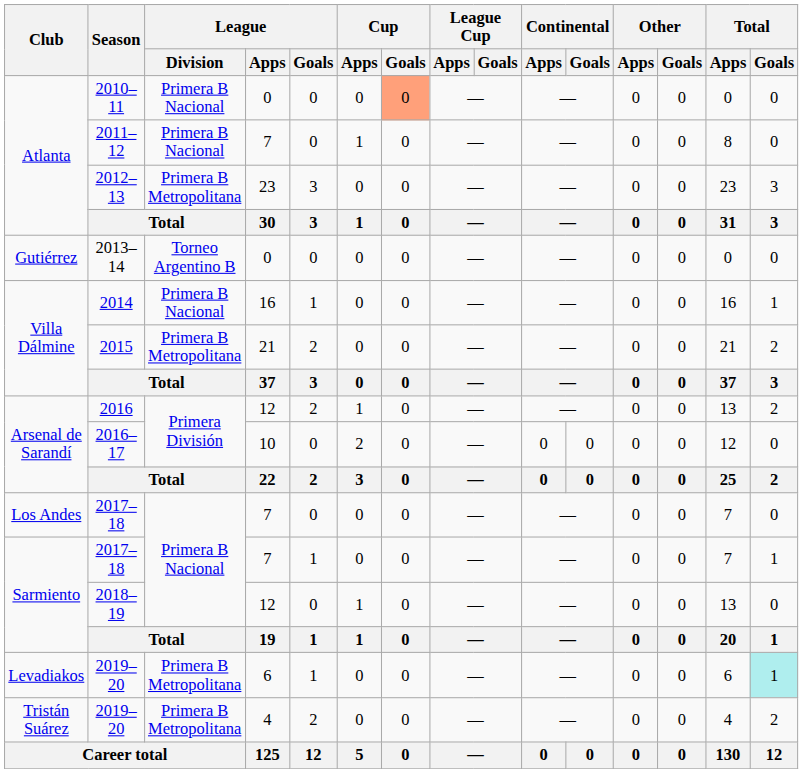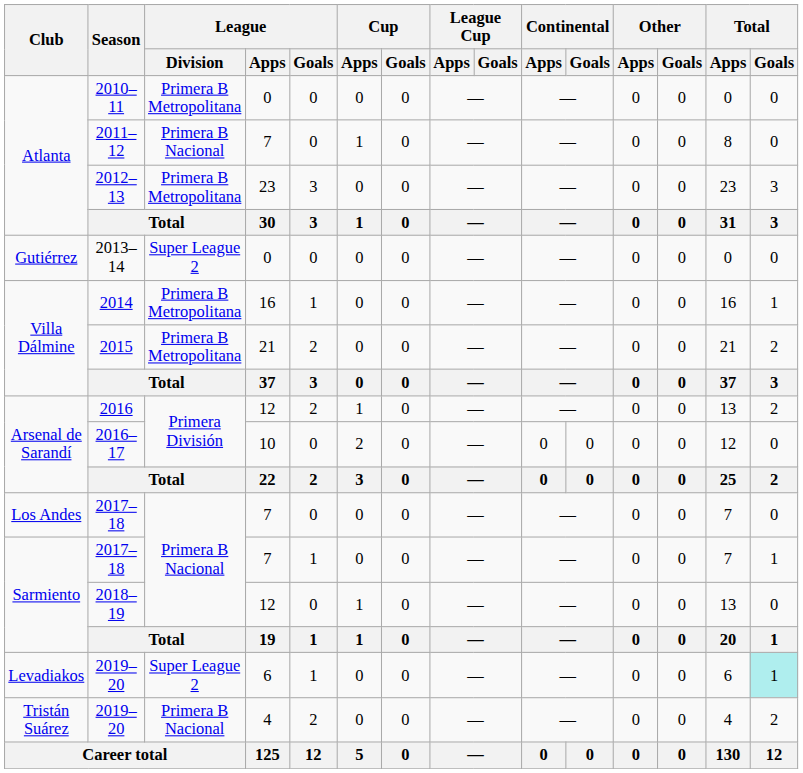 <table class="wikitable" style="text-align:center">
 <tr>
 <th rowspan="2">Club</th>
 <th rowspan="2">Season</th>
 <th colspan="3">League</th>
 <th colspan="2">Cup</th>
 <th colspan="2">League Cup</th>
 <th colspan="2">Continental</th>
 <th colspan="2">Other</th>
 <th colspan="2">Total</th>
 </tr>
 <tr>
 <th>Division</th>
 <th>Apps</th>
 <th>Goals</th>
 <th>Apps</th>
 <th>Goals</th>
 <th>Apps</th>
 <th>Goals</th>
 <th>Apps</th>
 <th>Goals</th>
 <th>Apps</th>
 <th>Goals</th>
 <th>Apps</th>
 <th>Goals</th>
 </tr>
 <tr>
 <td rowspan="4"><a href='#'>Atlanta</a></td>
 <td><a href='#'>2010–11</a></td>
-<td rowspan="1"><a href='#'>Primera B Nacional</a></td>
+<td rowspan="1"><a href='#'>Primera B Metropolitana</a></td>
 <td>0</td>
 <td>0</td>
 <td>0</td>
-<td style="background: lightsalmon;">0</td>
+<td>0</td>
 <td colspan="2">—</td>
 <td colspan="2">—</td>
 <td>0</td>
 <td>0</td>
 <td>0</td>
 <td>0</td>
 </tr>
 <tr>
 <td><a href='#'>2011–12</a></td>
 <td rowspan="1"><a href='#'>Primera B Nacional</a></td>
 <td>7</td>
 <td>0</td>
 <td>1</td>
 <td>0</td>
 <td colspan="2">—</td>
 <td colspan="2">—</td>
 <td>0</td>
 <td>0</td>
 <td>8</td>
 <td>0</td>
 </tr>
 <tr>
 <td><a href='#'>2012–13</a></td>
 <td rowspan="1"><a href='#'>Primera B Metropolitana</a></td>
 <td>23</td>
 <td>3</td>
 <td>0</td>
 <td>0</td>
 <td colspan="2">—</td>
 <td colspan="2">—</td>
 <td>0</td>
 <td>0</td>
 <td>23</td>
 <td>3</td>
 </tr>
 <tr>
 <th colspan="2">Total</th>
 <th>30</th>
 <th>3</th>
 <th>1</th>
 <th>0</th>
 <th colspan="2">—</th>
 <th colspan="2">—</th>
 <th>0</th>
 <th>0</th>
 <th>31</th>
 <th>3</th>
 </tr>
 <tr>
 <td rowspan="1"><a href='#'>Gutiérrez</a></td>
 <td>2013–14</td>
-<td rowspan="1"><a href='#'>Torneo Argentino B</a></td>
+<td rowspan="1"><a href='#'>Super League 2</a></td>
 <td>0</td>
 <td>0</td>
 <td>0</td>
 <td>0</td>
 <td colspan="2">—</td>
 <td colspan="2">—</td>
 <td>0</td>
 <td>0</td>
 <td>0</td>
 <td>0</td>
 </tr>
 <tr>
 <td rowspan="3"><a href='#'>Villa Dálmine</a></td>
 <td><a href='#'>2014</a></td>
-<td rowspan="1"><a href='#'>Primera B Nacional</a></td>
+<td rowspan="1"><a href='#'>Primera B Metropolitana</a></td>
 <td>16</td>
 <td>1</td>
 <td>0</td>
 <td>0</td>
 <td colspan="2">—</td>
 <td colspan="2">—</td>
 <td>0</td>
 <td>0</td>
 <td>16</td>
 <td>1</td>
 </tr>
 <tr>
 <td><a href='#'>2015</a></td>
 <td rowspan="1"><a href='#'>Primera B Metropolitana</a></td>
 <td>21</td>
 <td>2</td>
 <td>0</td>
 <td>0</td>
 <td colspan="2">—</td>
 <td colspan="2">—</td>
 <td>0</td>
 <td>0</td>
 <td>21</td>
 <td>2</td>
 </tr>
 <tr>
 <th colspan="2">Total</th>
 <th>37</th>
 <th>3</th>
 <th>0</th>
 <th>0</th>
 <th colspan="2">—</th>
 <th colspan="2">—</th>
 <th>0</th>
 <th>0</th>
 <th>37</th>
 <th>3</th>
 </tr>
 <tr>
 <td rowspan="3"><a href='#'>Arsenal de Sarandí</a></td>
 <td><a href='#'>2016</a></td>
 <td rowspan="2"><a href='#'>Primera División</a></td>
 <td>12</td>
 <td>2</td>
 <td>1</td>
 <td>0</td>
 <td colspan="2">—</td>
 <td colspan="2">—</td>
 <td>0</td>
 <td>0</td>
 <td>13</td>
 <td>2</td>
 </tr>
 <tr>
 <td><a href='#'>2016–17</a></td>
 <td>10</td>
 <td>0</td>
 <td>2</td>
 <td>0</td>
 <td colspan="2">—</td>
 <td>0</td>
 <td>0</td>
 <td>0</td>
 <td>0</td>
 <td>12</td>
 <td>0</td>
 </tr>
 <tr>
 <th colspan="2">Total</th>
 <th>22</th>
 <th>2</th>
 <th>3</th>
 <th>0</th>
 <th colspan="2">—</th>
 <th>0</th>
 <th>0</th>
 <th>0</th>
 <th>0</th>
 <th>25</th>
 <th>2</th>
 </tr>
 <tr>
 <td rowspan="1"><a href='#'>Los Andes</a></td>
 <td><a href='#'>2017–18</a></td>
 <td rowspan="3"><a href='#'>Primera B Nacional</a></td>
 <td>7</td>
 <td>0</td>
 <td>0</td>
 <td>0</td>
 <td colspan="2">—</td>
 <td colspan="2">—</td>
 <td>0</td>
 <td>0</td>
 <td>7</td>
 <td>0</td>
 </tr>
 <tr>
 <td rowspan="3"><a href='#'>Sarmiento</a></td>
 <td><a href='#'>2017–18</a></td>
 <td>7</td>
 <td>1</td>
 <td>0</td>
 <td>0</td>
 <td colspan="2">—</td>
 <td colspan="2">—</td>
 <td>0</td>
 <td>0</td>
 <td>7</td>
 <td>1</td>
 </tr>
 <tr>
 <td><a href='#'>2018–19</a></td>
 <td>12</td>
 <td>0</td>
 <td>1</td>
 <td>0</td>
 <td colspan="2">—</td>
 <td colspan="2">—</td>
 <td>0</td>
 <td>0</td>
 <td>13</td>
 <td>0</td>
 </tr>
 <tr>
 <th colspan="2">Total</th>
 <th>19</th>
 <th>1</th>
 <th>1</th>
 <th>0</th>
 <th colspan="2">—</th>
 <th colspan="2">—</th>
 <th>0</th>
 <th>0</th>
 <th>20</th>
 <th>1</th>
 </tr>
 <tr>
 <td rowspan="1"><a href='#'>Levadiakos</a></td>
 <td><a href='#'>2019–20</a></td>
-<td rowspan="1"><a href='#'>Primera B Metropolitana</a></td>
+<td rowspan="1"><a href='#'>Super League 2</a></td>
 <td>6</td>
 <td>1</td>
 <td>0</td>
 <td>0</td>
 <td colspan="2">—</td>
 <td colspan="2">—</td>
 <td>0</td>
 <td>0</td>
 <td>6</td>
 <td style="background: paleturquoise;">1</td>
 </tr>
 <tr>
 <td rowspan="1"><a href='#'>Tristán Suárez</a></td>
 <td><a href='#'>2019–20</a></td>
-<td rowspan="1"><a href='#'>Primera B Metropolitana</a></td>
+<td rowspan="1"><a href='#'>Primera B Nacional</a></td>
 <td>4</td>
 <td>2</td>
 <td>0</td>
 <td>0</td>
 <td colspan="2">—</td>
 <td colspan="2">—</td>
 <td>0</td>
 <td>0</td>
 <td>4</td>
 <td>2</td>
 </tr>
 <tr>
 <th colspan="3">Career total</th>
 <th>125</th>
 <th>12</th>
 <th>5</th>
 <th>0</th>
 <th colspan="2">—</th>
 <th>0</th>
 <th>0</th>
 <th>0</th>
 <th>0</th>
 <th>130</th>
 <th>12</th>
 </tr>
 </table>
